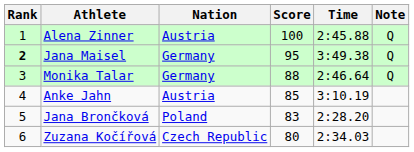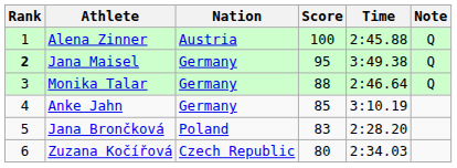 <table class="wikitable sortable" style="text-align:center">
 <tr>
 <th>Rank</th>
 <th>Athlete</th>
 <th>Nation</th>
 <th>Score</th>
 <th>Time</th>
 <th>Note</th>
 </tr>
 <tr bgcolor=ccffcc>
 <td>1</td>
 <td align=left><a href='#'>Alena Zinner</a></td>
 <td align=left> <a href='#'>Austria</a></td>
 <td>100</td>
 <td>2:45.88</td>
 <td>Q</td>
 </tr>
 <tr bgcolor=ccffcc>
 <td><strong>2</strong></td>
 <td align=left><a href='#'>Jana Maisel</a></td>
 <td align=left> <a href='#'>Germany</a></td>
 <td>95</td>
 <td>3:49.38</td>
 <td>Q</td>
 </tr>
 <tr bgcolor=ccffcc>
 <td>3</td>
 <td align=left><a href='#'>Monika Talar</a></td>
 <td align=left> <a href='#'>Germany</a></td>
 <td>88</td>
 <td>2:46.64</td>
 <td>Q</td>
 </tr>
 <tr>
 <td>4</td>
 <td align=left><a href='#'>Anke Jahn</a></td>
-<td align=left> <a href='#'>Austria</a></td>
+<td align=left> <a href='#'>Germany</a></td>
 <td>85</td>
 <td>3:10.19</td>
 <td></td>
 </tr>
 <tr>
 <td>5</td>
 <td align=left><a href='#'>Jana Brončková</a></td>
 <td align=left> <a href='#'>Poland</a></td>
 <td>83</td>
 <td>2:28.20</td>
 <td></td>
 </tr>
 <tr>
 <td>6</td>
 <td align=left><a href='#'>Zuzana Kočířová</a></td>
 <td align=left> <a href='#'>Czech Republic</a></td>
 <td>80</td>
 <td>2:34.03</td>
 <td></td>
 </tr>
 </table>
